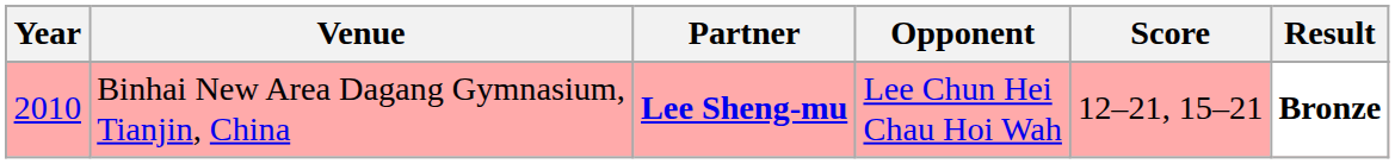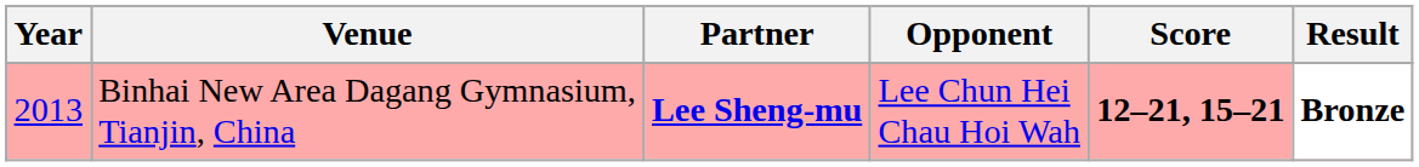 <table class="sortable wikitable" style="font-size: 90%;">
 <tr>
 <th>Year</th>
 <th>Venue</th>
 <th>Partner</th>
 <th>Opponent</th>
 <th>Score</th>
 <th>Result</th>
 </tr>
 <tr>
 </tr>
 <tr style="background:#FFAAAA">
-<td align="center"><a href='#'>2010</a></td>
+<td align="center"><a href='#'>2013</a></td>
 <td align="left">Binhai New Area Dagang Gymnasium,<br><a href='#'>Tianjin</a>, <a href='#'>China</a></td>
 <td align="left"><strong> <a href='#'>Lee Sheng-mu</a></strong></td>
 <td align="left"> <a href='#'>Lee Chun Hei</a><br> <a href='#'>Chau Hoi Wah</a></td>
-<td align="left">12–21, 15–21</td>
+<td align="left"><strong>12–21, 15–21</strong></td>
 <td style="text-align:left; background:white"> <strong>Bronze</strong></td>
 </tr>
 </table>
